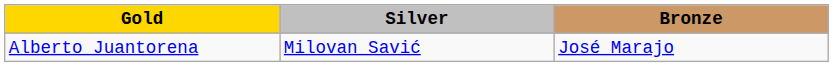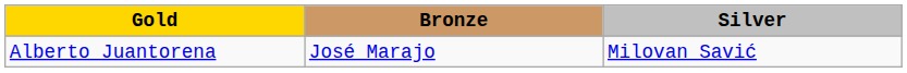 <table class="wikitable" style="text-align:left">
 <tr align="center">
 <td width=200 bgcolor=gold><strong>Gold</strong></td>
+<td width=200 bgcolor=CC9966><strong>Bronze</strong></td>
 <td width=200 bgcolor=silver><strong>Silver</strong></td>
-<td width=200 bgcolor=CC9966><strong>Bronze</strong></td>
 </tr>
 <tr>
 <td><a href='#'>Alberto Juantorena</a><br><em></em></td>
+<td><a href='#'>José Marajo</a><br><em></em></td>
 <td><a href='#'>Milovan Savić</a><br><em></em></td>
-<td><a href='#'>José Marajo</a><br><em></em></td>
 </tr>
 </table>
